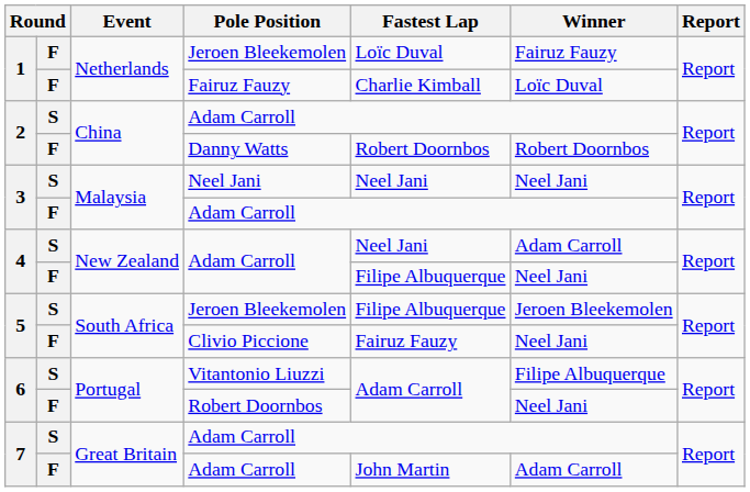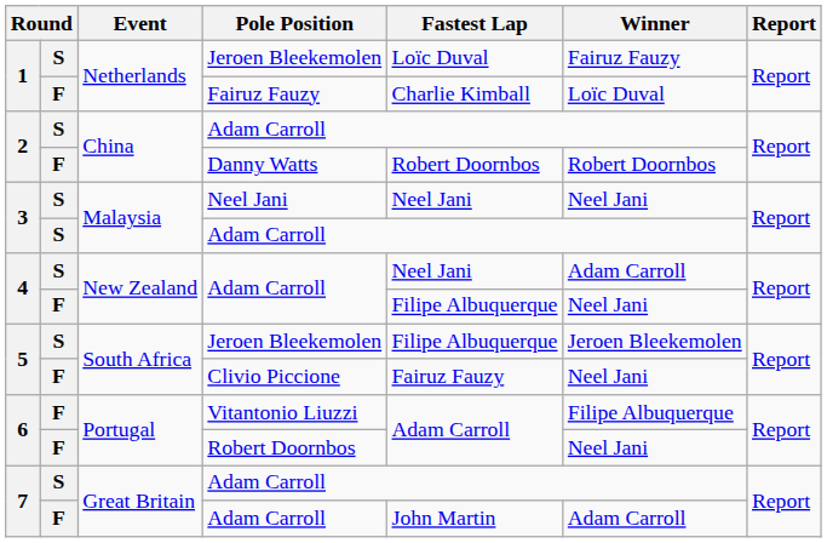 <table class="wikitable" style="font-size: 85%">
 <tr style="background:#efefef;">
 <th colspan=2>Round</th>
 <th>Event</th>
 <th>Pole Position</th>
 <th>Fastest Lap</th>
 <th>Winner</th>
 <th>Report</th>
 </tr>
 <tr>
 <th rowspan=2>1</th>
-<th>F</th>
+<th>S</th>
 <td rowspan=2> <a href='#'>Netherlands</a></td>
 <td> <a href='#'>Jeroen Bleekemolen</a></td>
 <td> <a href='#'>Loïc Duval</a></td>
 <td> <a href='#'>Fairuz Fauzy</a></td>
 <td rowspan=2><a href='#'>Report</a></td>
 </tr>
 <tr>
 <th>F</th>
 <td> <a href='#'>Fairuz Fauzy</a></td>
 <td> <a href='#'>Charlie Kimball</a></td>
 <td> <a href='#'>Loïc Duval</a></td>
 </tr>
 <tr>
 <th rowspan=2>2</th>
 <th>S</th>
 <td rowspan=2> <a href='#'>China</a></td>
 <td colspan="3"> <a href='#'>Adam Carroll</a></td>
 <td rowspan=2><a href='#'>Report</a></td>
 </tr>
 <tr>
 <th>F</th>
 <td> <a href='#'>Danny Watts</a></td>
 <td> <a href='#'>Robert Doornbos</a></td>
 <td> <a href='#'>Robert Doornbos</a></td>
 </tr>
 <tr>
 <th rowspan=2>3</th>
 <th>S</th>
 <td rowspan=2> <a href='#'>Malaysia</a></td>
 <td> <a href='#'>Neel Jani</a></td>
 <td> <a href='#'>Neel Jani</a></td>
 <td> <a href='#'>Neel Jani</a></td>
 <td rowspan=2><a href='#'>Report</a></td>
 </tr>
 <tr>
-<th>F</th>
+<th>S</th>
 <td colspan="3"> <a href='#'>Adam Carroll</a></td>
 </tr>
 <tr>
 <th rowspan=2>4</th>
 <th>S</th>
 <td rowspan=2> <a href='#'>New Zealand</a></td>
 <td rowspan="2"> <a href='#'>Adam Carroll</a></td>
 <td> <a href='#'>Neel Jani</a></td>
 <td> <a href='#'>Adam Carroll</a></td>
 <td rowspan=2><a href='#'>Report</a></td>
 </tr>
 <tr>
 <th>F</th>
 <td> <a href='#'>Filipe Albuquerque</a></td>
 <td> <a href='#'>Neel Jani</a></td>
 </tr>
 <tr>
 <th rowspan=2>5</th>
 <th>S</th>
 <td rowspan=2> <a href='#'>South Africa</a></td>
 <td> <a href='#'>Jeroen Bleekemolen</a></td>
 <td> <a href='#'>Filipe Albuquerque</a></td>
 <td> <a href='#'>Jeroen Bleekemolen</a></td>
 <td rowspan=2><a href='#'>Report</a></td>
 </tr>
 <tr>
 <th>F</th>
 <td> <a href='#'>Clivio Piccione</a></td>
 <td> <a href='#'>Fairuz Fauzy</a></td>
 <td> <a href='#'>Neel Jani</a></td>
 </tr>
 <tr>
 <th rowspan=2>6</th>
-<th>S</th>
+<th>F</th>
 <td rowspan=2> <a href='#'>Portugal</a></td>
 <td> <a href='#'>Vitantonio Liuzzi</a></td>
 <td rowspan="2"> <a href='#'>Adam Carroll</a></td>
 <td> <a href='#'>Filipe Albuquerque</a></td>
 <td rowspan=2><a href='#'>Report</a></td>
 </tr>
 <tr>
 <th>F</th>
 <td> <a href='#'>Robert Doornbos</a></td>
 <td> <a href='#'>Neel Jani</a></td>
 </tr>
 <tr>
 <th rowspan=2>7</th>
 <th>S</th>
 <td rowspan=2> <a href='#'>Great Britain</a></td>
 <td colspan="3"> <a href='#'>Adam Carroll</a></td>
 <td rowspan=2><a href='#'>Report</a></td>
 </tr>
 <tr>
 <th>F</th>
 <td> <a href='#'>Adam Carroll</a></td>
 <td> <a href='#'>John Martin</a></td>
 <td> <a href='#'>Adam Carroll</a></td>
 </tr>
 </table>
